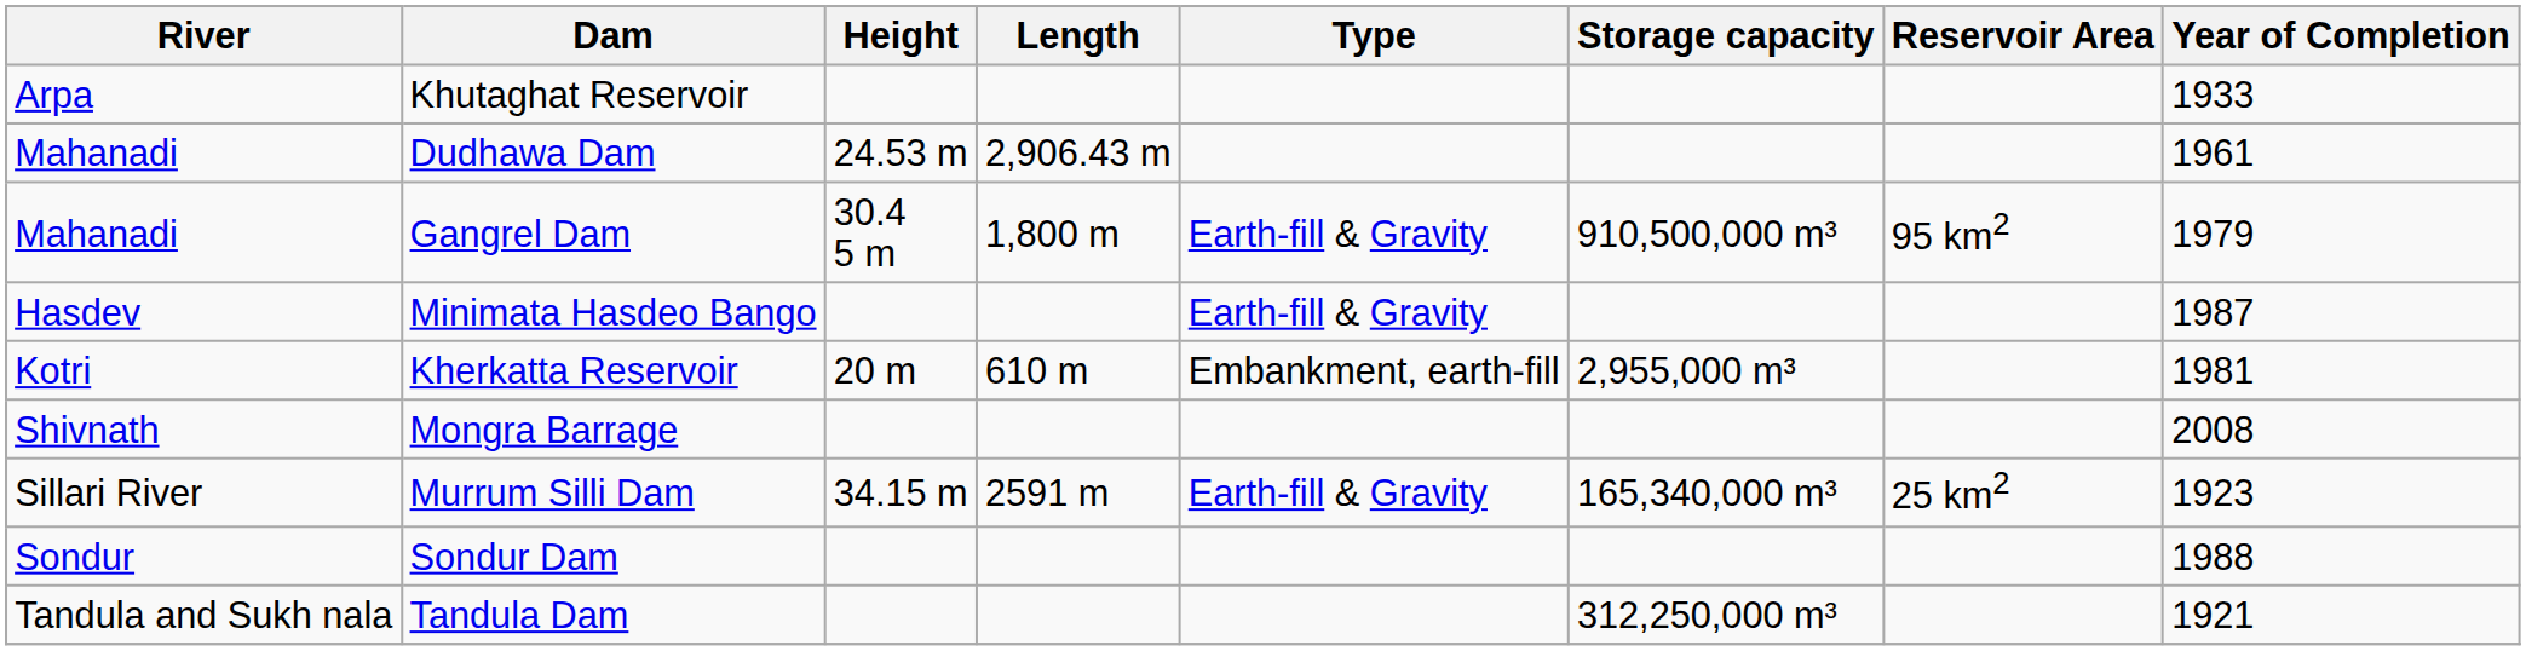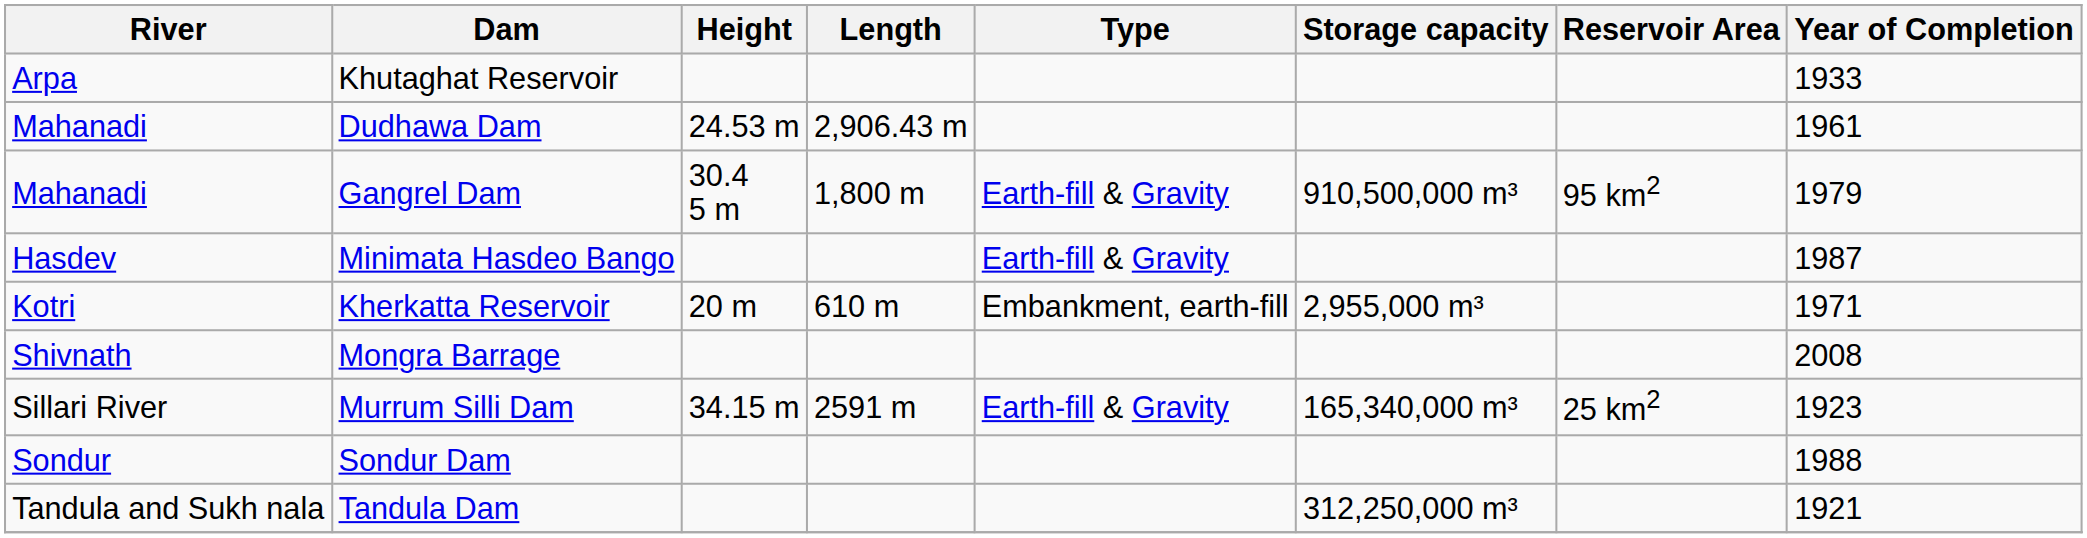 <table class="wikitable sortable" style="font-size: 95%;">
 <tr>
 <th>River</th>
 <th>Dam</th>
 <th>Height</th>
 <th>Length</th>
 <th>Type</th>
 <th>Storage capacity</th>
 <th>Reservoir Area</th>
 <th>Year of Completion</th>
 </tr>
 <tr>
 <td><a href='#'>Arpa</a></td>
 <td>Khutaghat Reservoir</td>
 <td></td>
 <td></td>
 <td></td>
 <td></td>
 <td></td>
 <td>1933</td>
 </tr>
 <tr>
 <td><a href='#'>Mahanadi</a></td>
 <td><a href='#'>Dudhawa Dam</a></td>
 <td>24.53 m</td>
 <td>2,906.43 m</td>
 <td></td>
 <td></td>
 <td></td>
 <td>1961</td>
 </tr>
 <tr>
 <td><a href='#'>Mahanadi</a></td>
 <td><a href='#'>Gangrel Dam</a></td>
 <td>30.4<br>5 m</td>
 <td>1,800 m</td>
 <td><a href='#'>Earth-fill</a> & <a href='#'>Gravity</a></td>
 <td>910,500,000 m³</td>
 <td>95 km<sup>2</sup></td>
 <td>1979</td>
 </tr>
 <tr>
 <td><a href='#'>Hasdev</a></td>
 <td><a href='#'>Minimata Hasdeo Bango</a></td>
 <td></td>
 <td></td>
 <td><a href='#'>Earth-fill</a> & <a href='#'>Gravity</a></td>
 <td></td>
 <td></td>
 <td>1987</td>
 </tr>
 <tr>
 <td><a href='#'>Kotri</a></td>
 <td><a href='#'>Kherkatta Reservoir</a></td>
 <td>20 m</td>
 <td>610 m</td>
 <td>Embankment, earth-fill</td>
 <td>2,955,000 m³</td>
 <td></td>
-<td>1981</td>
+<td>1971</td>
 </tr>
 <tr>
 <td><a href='#'>Shivnath</a></td>
 <td><a href='#'>Mongra Barrage</a></td>
 <td></td>
 <td></td>
 <td></td>
 <td></td>
 <td></td>
 <td>2008</td>
 </tr>
 <tr>
 <td>Sillari River</td>
 <td><a href='#'>Murrum Silli Dam</a></td>
 <td>34.15 m</td>
 <td>2591 m</td>
 <td><a href='#'>Earth-fill</a> & <a href='#'>Gravity</a></td>
 <td>165,340,000 m³</td>
 <td>25 km<sup>2</sup></td>
 <td>1923</td>
 </tr>
 <tr>
 <td><a href='#'>Sondur</a></td>
 <td><a href='#'>Sondur Dam</a></td>
 <td></td>
 <td></td>
 <td></td>
 <td></td>
 <td></td>
 <td>1988</td>
 </tr>
 <tr>
 <td>Tandula and Sukh nala</td>
 <td><a href='#'>Tandula Dam</a></td>
 <td></td>
 <td></td>
 <td></td>
 <td>312,250,000 m³</td>
 <td></td>
 <td>1921</td>
 </tr>
 <tr>
 </tr>
 </table>
